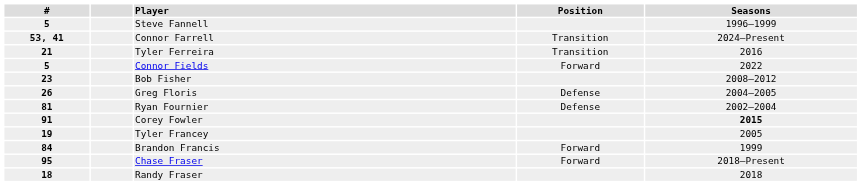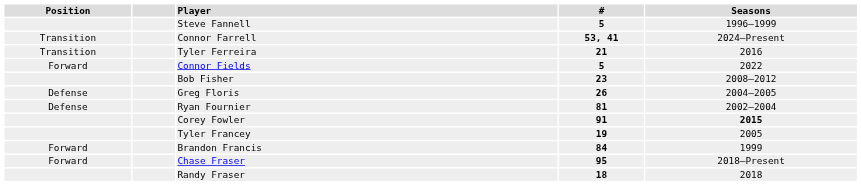 <table width=75%>
 <tr bgcolor="#dddddd">
-<th width=10%>#</th>
+<th width=15%>Position</th>
 <th width=5%></th>
 <td align=left!!width=10%><strong>Player</strong></td>
-<th width=15%>Position</th>
+<th width=10%>#</th>
 <th width=25%>Seasons</th>
 </tr>
 <tr bgcolor="#eeeeee">
-<td align=center><strong>5</strong></td>
+<td align=center></td>
 <td align=center></td>
 <td>Steve Fannell</td>
-<td align=center></td>
+<td align=center><strong>5</strong></td>
 <td align=center>1996–1999</td>
 </tr>
 <tr bgcolor="#eeeeee">
-<td align=center><strong>53, 41</strong></td>
+<td align=center>Transition</td>
 <td align=center></td>
 <td>Connor Farrell</td>
-<td align=center>Transition</td>
+<td align=center><strong>53, 41</strong></td>
 <td align=center>2024–Present</td>
 </tr>
 <tr bgcolor="#eeeeee">
-<td align=center><strong>21</strong></td>
+<td align=center>Transition</td>
 <td align=center></td>
 <td>Tyler Ferreira</td>
-<td align=center>Transition</td>
+<td align=center><strong>21</strong></td>
 <td align=center>2016</td>
 </tr>
 <tr bgcolor="#eeeeee">
-<td align=center><strong>5</strong></td>
+<td align=center>Forward</td>
 <td align=center></td>
 <td><a href='#'>Connor Fields</a></td>
-<td align=center>Forward</td>
+<td align=center><strong>5</strong></td>
 <td align=center>2022</td>
 </tr>
 <tr bgcolor="#eeeeee">
-<td align=center><strong>23</strong></td>
+<td align=center></td>
 <td align=center></td>
 <td>Bob Fisher</td>
-<td align=center></td>
+<td align=center><strong>23</strong></td>
 <td align=center>2008–2012</td>
 </tr>
 <tr bgcolor="#eeeeee">
-<td align=center><strong>26</strong></td>
+<td align=center>Defense</td>
 <td align=center></td>
 <td>Greg Floris</td>
-<td align=center>Defense</td>
+<td align=center><strong>26</strong></td>
 <td align=center>2004–2005</td>
 </tr>
 <tr bgcolor="#eeeeee">
-<td align=center><strong>81</strong></td>
+<td align=center>Defense</td>
 <td align=center></td>
 <td>Ryan Fournier</td>
-<td align=center>Defense</td>
+<td align=center><strong>81</strong></td>
 <td align=center>2002–2004</td>
 </tr>
 <tr bgcolor="#eeeeee">
-<td align=center><strong>91</strong></td>
+<td align=center></td>
 <td align=center></td>
 <td>Corey Fowler</td>
-<td align=center></td>
+<td align=center><strong>91</strong></td>
 <td align=center><strong>2015</strong></td>
 </tr>
 <tr bgcolor="#eeeeee">
-<td align=center><strong>19</strong></td>
+<td align=center></td>
 <td align=center></td>
 <td>Tyler Francey</td>
-<td align=center></td>
+<td align=center><strong>19</strong></td>
 <td align=center>2005</td>
 </tr>
 <tr bgcolor="#eeeeee">
-<td align=center><strong>84</strong></td>
+<td align=center>Forward</td>
 <td align=center></td>
 <td>Brandon Francis</td>
-<td align=center>Forward</td>
+<td align=center><strong>84</strong></td>
 <td align=center>1999</td>
 </tr>
 <tr bgcolor="#eeeeee">
-<td align=center><strong>95</strong></td>
+<td align=center>Forward</td>
 <td align=center></td>
 <td><a href='#'>Chase Fraser</a></td>
-<td align=center>Forward</td>
+<td align=center><strong>95</strong></td>
 <td align=center>2018–Present</td>
 </tr>
 <tr bgcolor="#eeeeee">
-<td align=center><strong>18</strong></td>
+<td align=center></td>
 <td align=center></td>
 <td>Randy Fraser</td>
-<td align=center></td>
+<td align=center><strong>18</strong></td>
 <td align=center>2018</td>
 </tr>
 </table>
